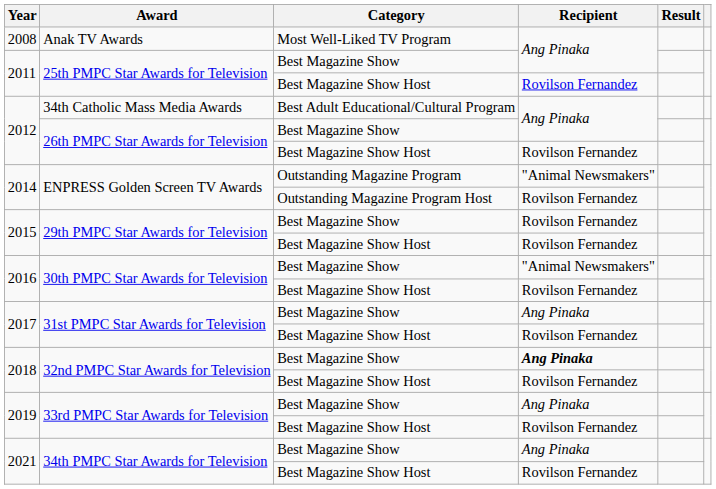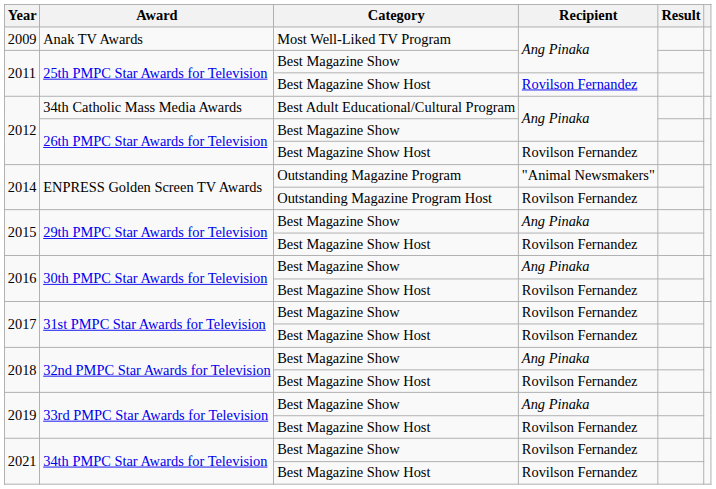 <table class="wikitable">
 <tr>
 <th>Year</th>
 <th>Award</th>
 <th>Category</th>
 <th>Recipient</th>
 <th>Result</th>
 <th></th>
 </tr>
 <tr>
-<td>2008</td>
+<td>2009</td>
 <td>Anak TV Awards</td>
 <td>Most Well-Liked TV Program</td>
 <td rowspan=2><em>Ang Pinaka</em></td>
 <td></td>
 <td></td>
 </tr>
 <tr>
 <td rowspan=2>2011</td>
 <td rowspan=2><a href='#'>25th PMPC Star Awards for Television</a></td>
 <td>Best Magazine Show</td>
 <td></td>
 <td rowspan=2></td>
 </tr>
 <tr>
 <td>Best Magazine Show Host</td>
 <td><a href='#'>Rovilson Fernandez</a></td>
 <td></td>
 </tr>
 <tr>
 <td rowspan=3>2012</td>
 <td>34th Catholic Mass Media Awards</td>
 <td>Best Adult Educational/Cultural Program</td>
 <td rowspan=2><em>Ang Pinaka</em></td>
 <td></td>
 <td></td>
 </tr>
 <tr>
 <td rowspan=2><a href='#'>26th PMPC Star Awards for Television</a></td>
 <td>Best Magazine Show</td>
 <td></td>
 <td rowspan=2></td>
 </tr>
 <tr>
 <td>Best Magazine Show Host</td>
 <td>Rovilson Fernandez</td>
 <td></td>
 </tr>
 <tr>
 <td rowspan=2>2014</td>
 <td rowspan=2>ENPRESS Golden Screen TV Awards</td>
 <td>Outstanding Magazine Program</td>
 <td>"Animal Newsmakers"</td>
 <td></td>
 <td rowspan=2></td>
 </tr>
 <tr>
 <td>Outstanding Magazine Program Host</td>
 <td>Rovilson Fernandez</td>
 <td></td>
 </tr>
 <tr>
 <td rowspan=2>2015</td>
 <td rowspan=2><a href='#'>29th PMPC Star Awards for Television</a></td>
 <td>Best Magazine Show</td>
-<td>Rovilson Fernandez</td>
+<td><em>Ang Pinaka</em></td>
 <td></td>
 <td rowspan=2></td>
 </tr>
 <tr>
 <td>Best Magazine Show Host</td>
 <td>Rovilson Fernandez</td>
 <td></td>
 </tr>
 <tr>
 <td rowspan=2>2016</td>
 <td rowspan=2><a href='#'>30th PMPC Star Awards for Television</a></td>
 <td>Best Magazine Show</td>
-<td>"Animal Newsmakers"</td>
+<td><em>Ang Pinaka</em></td>
 <td></td>
 <td rowspan=2></td>
 </tr>
 <tr>
 <td>Best Magazine Show Host</td>
 <td>Rovilson Fernandez</td>
 <td></td>
 </tr>
 <tr>
 <td rowspan=2>2017</td>
 <td rowspan=2><a href='#'>31st PMPC Star Awards for Television</a></td>
 <td>Best Magazine Show</td>
-<td><em>Ang Pinaka</em></td>
+<td>Rovilson Fernandez</td>
 <td></td>
 <td rowspan=2></td>
 </tr>
 <tr>
 <td>Best Magazine Show Host</td>
 <td>Rovilson Fernandez</td>
 <td></td>
 </tr>
 <tr>
 <td rowspan=2>2018</td>
 <td rowspan=2><a href='#'>32nd PMPC Star Awards for Television</a></td>
 <td>Best Magazine Show</td>
-<td><strong><em>Ang Pinaka</em></strong></td>
+<td><em>Ang Pinaka</em></td>
 <td></td>
 <td rowspan=2></td>
 </tr>
 <tr>
 <td>Best Magazine Show Host</td>
 <td>Rovilson Fernandez</td>
 <td></td>
 </tr>
 <tr>
 <td rowspan=2>2019</td>
 <td rowspan=2><a href='#'>33rd PMPC Star Awards for Television</a></td>
 <td>Best Magazine Show</td>
 <td><em>Ang Pinaka</em></td>
 <td></td>
 <td rowspan=2></td>
 </tr>
 <tr>
 <td>Best Magazine Show Host</td>
 <td>Rovilson Fernandez</td>
 <td></td>
 </tr>
 <tr>
 <td rowspan=2>2021</td>
 <td rowspan=2><a href='#'>34th PMPC Star Awards for Television</a></td>
 <td>Best Magazine Show</td>
-<td><em>Ang Pinaka</em></td>
+<td>Rovilson Fernandez</td>
 <td></td>
 <td rowspan=2></td>
 </tr>
 <tr>
 <td>Best Magazine Show Host</td>
 <td>Rovilson Fernandez</td>
 <td></td>
 </tr>
 </table>
